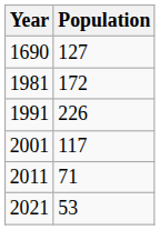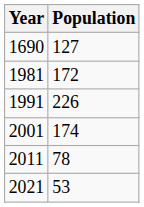 <table class=wikitable>
 <tr>
 <th>Year</th>
 <th>Population</th>
 </tr>
 <tr>
 <td>1690</td>
 <td>127</td>
 </tr>
 <tr>
 <td>1981</td>
 <td>172</td>
 </tr>
 <tr>
 <td>1991</td>
 <td>226</td>
 </tr>
 <tr>
 <td>2001</td>
-<td>117</td>
+<td>174</td>
 </tr>
 <tr>
 <td>2011</td>
-<td>71</td>
+<td>78</td>
 </tr>
 <tr>
 <td>2021</td>
 <td>53</td>
 </tr>
 </table>
